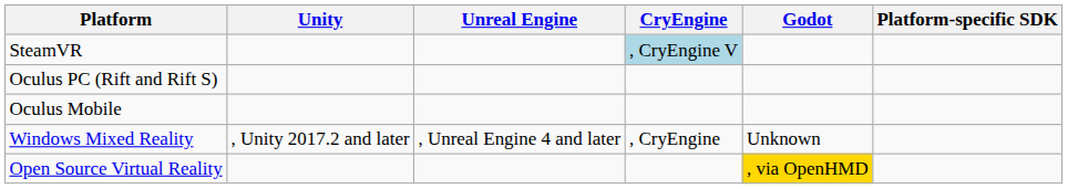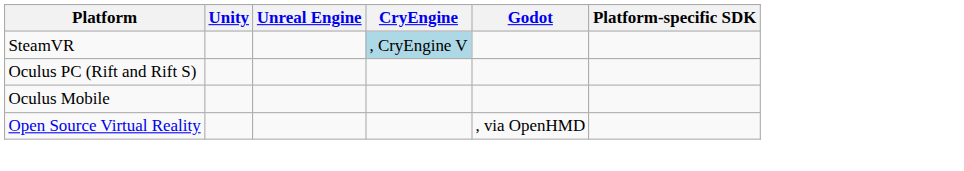 <table class="wikitable sortable">
 <tr>
 <th>Platform</th>
 <th><a href='#'>Unity</a></th>
 <th><a href='#'>Unreal Engine</a></th>
 <th><a href='#'>CryEngine</a></th>
 <th><a href='#'>Godot</a></th>
 <th>Platform-specific SDK</th>
 </tr>
 <tr>
 <td>SteamVR</td>
 <td></td>
 <td></td>
 <td style="background: lightblue;">, CryEngine V</td>
 <td></td>
 <td></td>
 </tr>
 <tr>
 <td>Oculus PC (Rift and Rift S)</td>
 <td></td>
 <td></td>
 <td></td>
 <td></td>
 <td></td>
 </tr>
 <tr>
 <td>Oculus Mobile</td>
 <td></td>
 <td></td>
 <td></td>
 <td></td>
 <td></td>
 </tr>
 <tr>
-<td><a href='#'>Windows Mixed Reality</a></td>
-<td>, Unity 2017.2 and later</td>
-<td>, Unreal Engine 4 and later</td>
-<td>, CryEngine</td>
-<td>Unknown</td>
-<td></td>
-</tr>
-<tr>
 <td><a href='#'>Open Source Virtual Reality</a></td>
 <td></td>
 <td></td>
 <td></td>
-<td style="background: gold;">, via OpenHMD</td>
+<td>, via OpenHMD</td>
 <td></td>
 </tr>
 </table>
